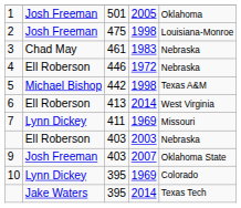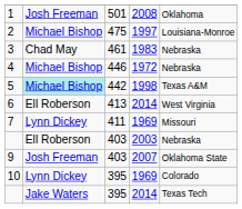 <table class="wikitable">
 <tr>
 </tr>
 <tr>
 <td>1</td>
 <td><a href='#'>Josh Freeman</a></td>
 <td><abbr>501</abbr></td>
-<td><a href='#'>2005</a></td>
+<td><a href='#'>2008</a></td>
 <td style="font-size:80%;">Oklahoma</td>
 </tr>
 <tr>
 <td>2</td>
-<td><a href='#'>Josh Freeman</a></td>
+<td><a href='#'>Michael Bishop</a></td>
 <td><abbr>475</abbr></td>
-<td><a href='#'>1998</a></td>
+<td><a href='#'>1997</a></td>
 <td style="font-size:80%;">Louisiana-Monroe</td>
 </tr>
 <tr>
 <td>3</td>
 <td>Chad May</td>
 <td><abbr>461</abbr></td>
 <td><a href='#'>1983</a></td>
 <td style="font-size:80%;">Nebraska</td>
 </tr>
 <tr>
 <td>4</td>
-<td>Ell Roberson</td>
+<td><a href='#'>Michael Bishop</a></td>
 <td><abbr>446</abbr></td>
 <td><a href='#'>1972</a></td>
 <td style="font-size:80%;">Nebraska</td>
 </tr>
 <tr>
 <td>5</td>
-<td><a href='#'>Michael Bishop</a></td>
+<td style="background: paleturquoise;"><a href='#'>Michael Bishop</a></td>
 <td><abbr>442</abbr></td>
 <td><a href='#'>1998</a></td>
 <td style="font-size:80%;">Texas A&M</td>
 </tr>
 <tr>
 <td>6</td>
 <td>Ell Roberson</td>
 <td><abbr>413</abbr></td>
 <td><a href='#'>2014</a></td>
 <td style="font-size:80%;">West Virginia</td>
 </tr>
 <tr>
 <td>7</td>
 <td><a href='#'>Lynn Dickey</a></td>
 <td><abbr>411</abbr></td>
 <td><a href='#'>1969</a></td>
 <td style="font-size:80%;">Missouri</td>
 </tr>
 <tr>
 <td></td>
 <td>Ell Roberson</td>
 <td><abbr>403</abbr></td>
 <td><a href='#'>2003</a></td>
 <td style="font-size:80%;">Nebraska</td>
 </tr>
 <tr>
 <td>9</td>
 <td><a href='#'>Josh Freeman</a></td>
 <td><abbr>403</abbr></td>
 <td><a href='#'>2007</a></td>
 <td style="font-size:80%;">Oklahoma State</td>
 </tr>
 <tr>
 <td>10</td>
 <td><a href='#'>Lynn Dickey</a></td>
 <td><abbr>395</abbr></td>
 <td><a href='#'>1969</a></td>
 <td style="font-size:80%;">Colorado</td>
 </tr>
 <tr>
 <td></td>
 <td><a href='#'>Jake Waters</a></td>
 <td><abbr>395</abbr></td>
 <td><a href='#'>2014</a></td>
 <td style="font-size:80%;">Texas Tech</td>
 </tr>
 </table>
